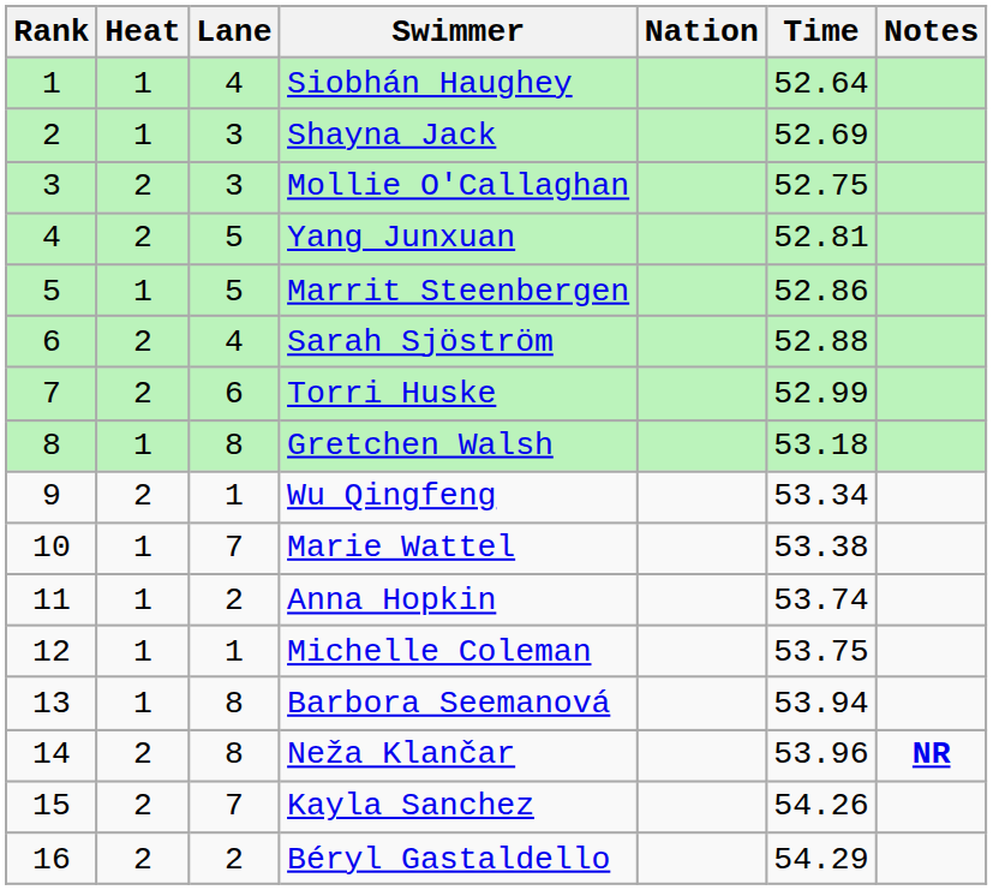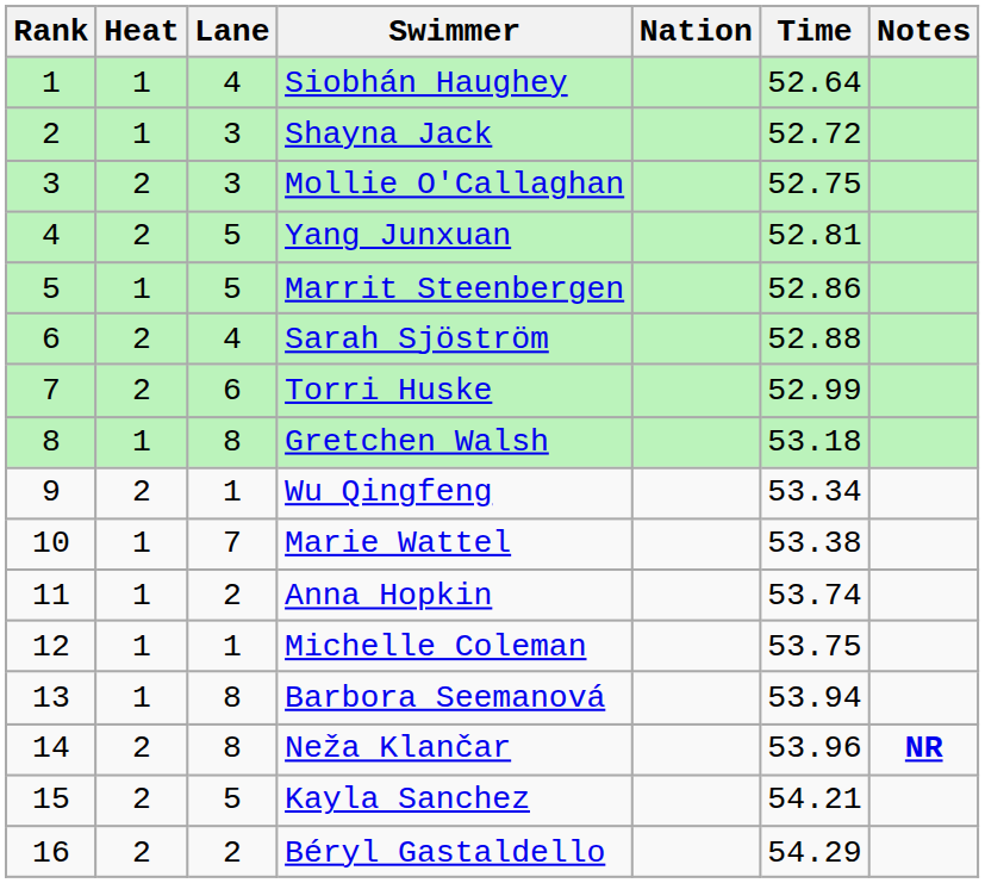 <table class="wikitable sortable mw-collapsible" style="text-align:center">
 <tr>
 <th scope="col">Rank</th>
 <th scope="col">Heat</th>
 <th scope="col">Lane</th>
 <th scope="col">Swimmer</th>
 <th scope="col">Nation</th>
 <th scope="col">Time</th>
 <th scope="col">Notes</th>
 </tr>
 <tr bgcolor="bbf3bb">
 <td align="center">1</td>
 <td>1</td>
 <td>4</td>
 <td align="left"><a href='#'>Siobhán Haughey</a></td>
 <td align="left"></td>
 <td>52.64</td>
 <td></td>
 </tr>
 <tr bgcolor="bbf3bb">
 <td align="center">2</td>
 <td>1</td>
 <td>3</td>
 <td align="left"><a href='#'>Shayna Jack</a></td>
 <td align="left"></td>
-<td>52.69</td>
+<td>52.72</td>
 <td></td>
 </tr>
 <tr bgcolor="bbf3bb">
 <td align="center">3</td>
 <td>2</td>
 <td>3</td>
 <td align="left"><a href='#'>Mollie O'Callaghan</a></td>
 <td align="left"></td>
 <td>52.75</td>
 <td></td>
 </tr>
 <tr bgcolor="bbf3bb">
 <td align="center">4</td>
 <td>2</td>
 <td>5</td>
 <td align="left"><a href='#'>Yang Junxuan</a></td>
 <td align="left"></td>
 <td>52.81</td>
 <td></td>
 </tr>
 <tr bgcolor="bbf3bb">
 <td align="center">5</td>
 <td>1</td>
 <td>5</td>
 <td align="left"><a href='#'>Marrit Steenbergen</a></td>
 <td align="left"></td>
 <td>52.86</td>
 <td></td>
 </tr>
 <tr bgcolor="bbf3bb">
 <td align="center">6</td>
 <td>2</td>
 <td>4</td>
 <td align="left"><a href='#'>Sarah Sjöström</a></td>
 <td align="left"></td>
 <td>52.88</td>
 <td></td>
 </tr>
 <tr bgcolor="bbf3bb">
 <td align="center">7</td>
 <td>2</td>
 <td>6</td>
 <td align="left"><a href='#'>Torri Huske</a></td>
 <td align="left"></td>
 <td>52.99</td>
 <td></td>
 </tr>
 <tr bgcolor="bbf3bb">
 <td align="center">8</td>
 <td>1</td>
 <td>8</td>
 <td align="left"><a href='#'>Gretchen Walsh</a></td>
 <td align="left"></td>
 <td>53.18</td>
 <td></td>
 </tr>
 <tr>
 <td align="center">9</td>
 <td>2</td>
 <td>1</td>
 <td align="left"><a href='#'>Wu Qingfeng</a></td>
 <td align="left"></td>
 <td>53.34</td>
 <td></td>
 </tr>
 <tr>
 <td align="center">10</td>
 <td>1</td>
 <td>7</td>
 <td align="left"><a href='#'>Marie Wattel</a></td>
 <td align="left"></td>
 <td>53.38</td>
 <td></td>
 </tr>
 <tr>
 <td align="center">11</td>
 <td>1</td>
 <td>2</td>
 <td align="left"><a href='#'>Anna Hopkin</a></td>
 <td align="left"></td>
 <td>53.74</td>
 <td></td>
 </tr>
 <tr>
 <td align="center">12</td>
 <td>1</td>
 <td>1</td>
 <td align="left"><a href='#'>Michelle Coleman</a></td>
 <td align="left"></td>
 <td>53.75</td>
 <td></td>
 </tr>
 <tr>
 <td align="center">13</td>
 <td>1</td>
 <td>8</td>
 <td align="left"><a href='#'>Barbora Seemanová</a></td>
 <td align="left"></td>
 <td>53.94</td>
 <td></td>
 </tr>
 <tr>
 <td align="center">14</td>
 <td>2</td>
 <td>8</td>
 <td align="left"><a href='#'>Neža Klančar</a></td>
 <td align="left"></td>
 <td>53.96</td>
 <td><strong><a href='#'>NR</a></strong></td>
 </tr>
 <tr>
 <td align="center">15</td>
 <td>2</td>
-<td>7</td>
+<td>5</td>
 <td align="left"><a href='#'>Kayla Sanchez</a></td>
 <td align="left"></td>
-<td>54.26</td>
+<td>54.21</td>
 <td></td>
 </tr>
 <tr>
 <td align="center">16</td>
 <td>2</td>
 <td>2</td>
 <td align="left"><a href='#'>Béryl Gastaldello</a></td>
 <td align="left"></td>
 <td>54.29</td>
 <td></td>
 </tr>
 </table>
